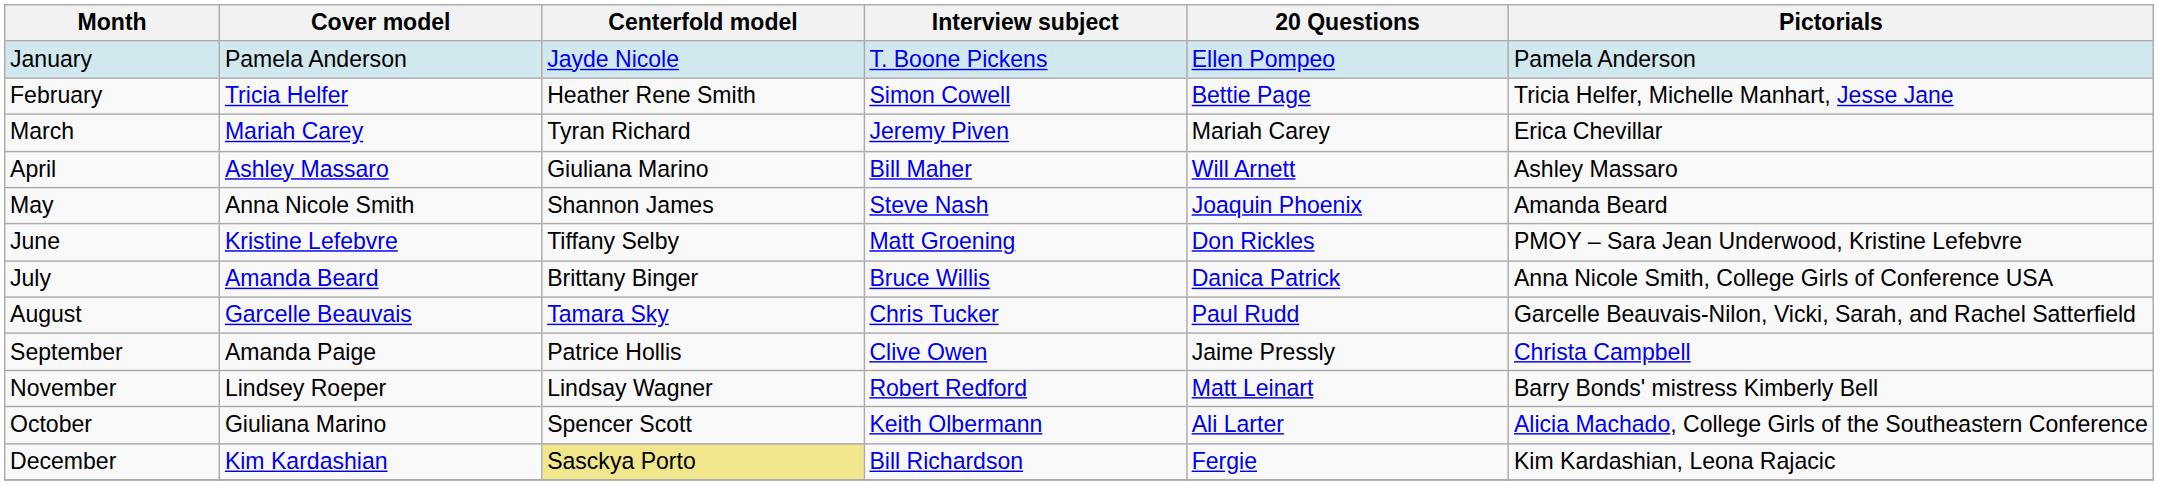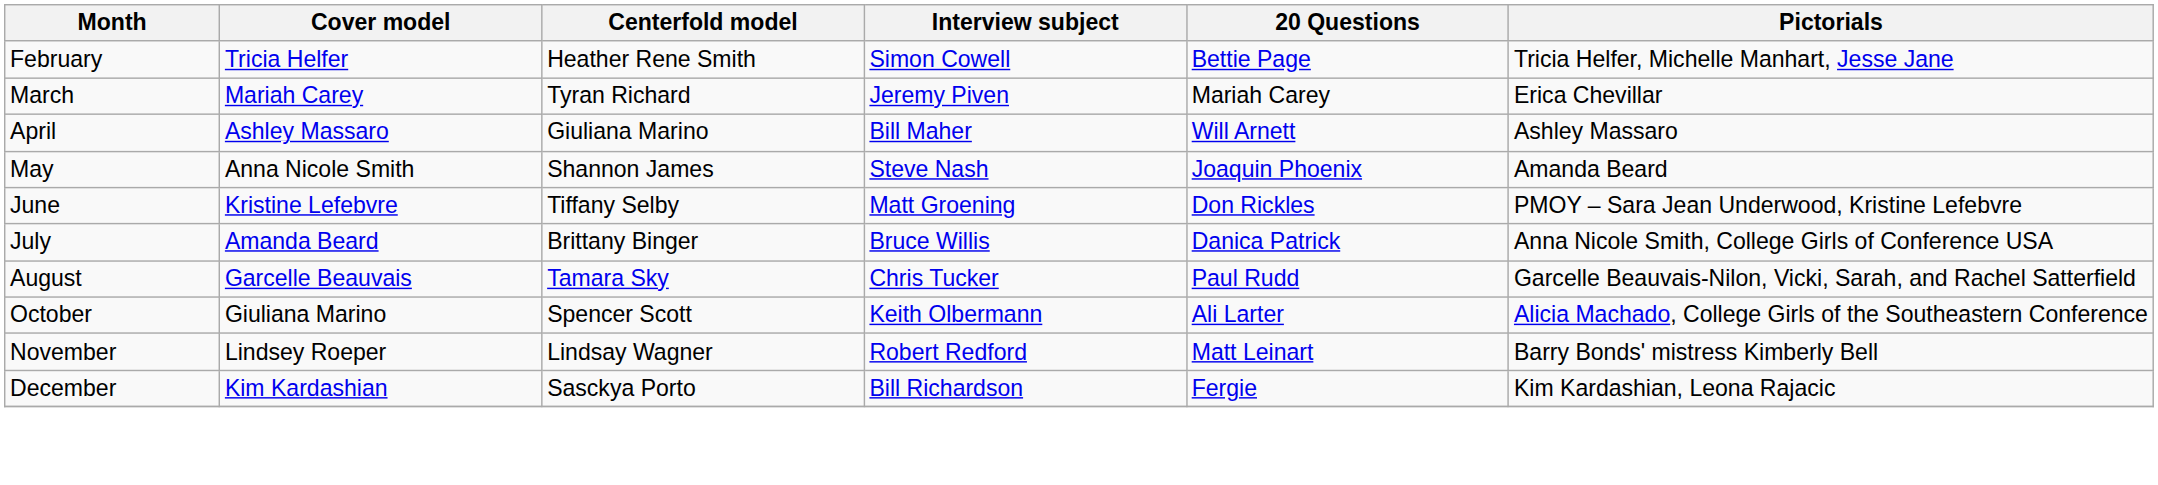 <table class="wikitable">
 <tr>
 <th width="10%">Month</th>
 <th width="15%">Cover model</th>
 <th width="15%">Centerfold model</th>
 <th width="15%">Interview subject</th>
 <th width="15%">20 Questions</th>
 <th width="30%">Pictorials</th>
-</tr>
-<tr style="background:#D1E8EF;">
-<td>January</td>
-<td>Pamela Anderson</td>
-<td><a href='#'>Jayde Nicole</a></td>
-<td><a href='#'>T. Boone Pickens</a></td>
-<td><a href='#'>Ellen Pompeo</a></td>
-<td>Pamela Anderson</td>
 </tr>
 <tr>
 <td>February</td>
 <td><a href='#'>Tricia Helfer</a></td>
 <td>Heather Rene Smith</td>
 <td><a href='#'>Simon Cowell</a></td>
 <td><a href='#'>Bettie Page</a></td>
 <td>Tricia Helfer, Michelle Manhart, <a href='#'>Jesse Jane</a></td>
 </tr>
 <tr>
 <td>March</td>
 <td><a href='#'>Mariah Carey</a></td>
 <td>Tyran Richard</td>
 <td><a href='#'>Jeremy Piven</a></td>
 <td>Mariah Carey</td>
 <td>Erica Chevillar</td>
 </tr>
 <tr>
 <td>April</td>
 <td><a href='#'>Ashley Massaro</a></td>
 <td>Giuliana Marino</td>
 <td><a href='#'>Bill Maher</a></td>
 <td><a href='#'>Will Arnett</a></td>
 <td>Ashley Massaro</td>
 </tr>
 <tr>
 <td>May</td>
 <td>Anna Nicole Smith</td>
 <td>Shannon James</td>
 <td><a href='#'>Steve Nash</a></td>
 <td><a href='#'>Joaquin Phoenix</a></td>
 <td>Amanda Beard</td>
 </tr>
 <tr>
 <td>June</td>
 <td><a href='#'>Kristine Lefebvre</a></td>
 <td>Tiffany Selby</td>
 <td><a href='#'>Matt Groening</a></td>
 <td><a href='#'>Don Rickles</a></td>
 <td>PMOY – Sara Jean Underwood, Kristine Lefebvre</td>
 </tr>
 <tr>
 <td>July</td>
 <td><a href='#'>Amanda Beard</a></td>
 <td>Brittany Binger</td>
 <td><a href='#'>Bruce Willis</a></td>
 <td><a href='#'>Danica Patrick</a></td>
 <td>Anna Nicole Smith, College Girls of Conference USA</td>
 </tr>
 <tr>
 <td>August</td>
 <td><a href='#'>Garcelle Beauvais</a></td>
 <td><a href='#'>Tamara Sky</a></td>
 <td><a href='#'>Chris Tucker</a></td>
 <td><a href='#'>Paul Rudd</a></td>
 <td>Garcelle Beauvais-Nilon, Vicki, Sarah, and Rachel Satterfield</td>
 </tr>
 <tr>
-<td>September</td>
-<td>Amanda Paige</td>
-<td>Patrice Hollis</td>
-<td><a href='#'>Clive Owen</a></td>
-<td>Jaime Pressly</td>
-<td><a href='#'>Christa Campbell</a></td>
+<td>October</td>
+<td>Giuliana Marino</td>
+<td>Spencer Scott</td>
+<td><a href='#'>Keith Olbermann</a></td>
+<td><a href='#'>Ali Larter</a></td>
+<td><a href='#'>Alicia Machado</a>, College Girls of the Southeastern Conference</td>
 </tr>
 <tr>
 <td>November</td>
 <td>Lindsey Roeper</td>
 <td>Lindsay Wagner</td>
 <td><a href='#'>Robert Redford</a></td>
 <td><a href='#'>Matt Leinart</a></td>
 <td>Barry Bonds' mistress Kimberly Bell</td>
 </tr>
 <tr>
-<td>October</td>
-<td>Giuliana Marino</td>
-<td>Spencer Scott</td>
-<td><a href='#'>Keith Olbermann</a></td>
-<td><a href='#'>Ali Larter</a></td>
-<td><a href='#'>Alicia Machado</a>, College Girls of the Southeastern Conference</td>
-</tr>
-<tr>
 <td>December</td>
 <td><a href='#'>Kim Kardashian</a></td>
-<td style="background: khaki;">Sasckya Porto</td>
+<td>Sasckya Porto</td>
 <td><a href='#'>Bill Richardson</a></td>
 <td><a href='#'>Fergie</a></td>
 <td>Kim Kardashian, Leona Rajacic</td>
 </tr>
 <tr>
 </tr>
 </table>
